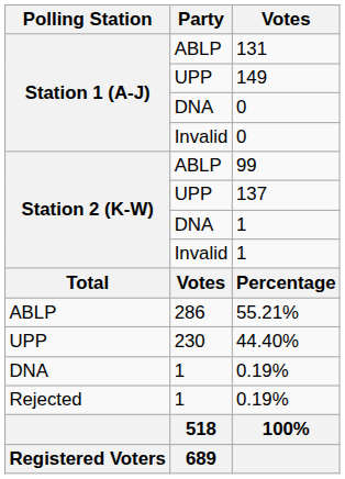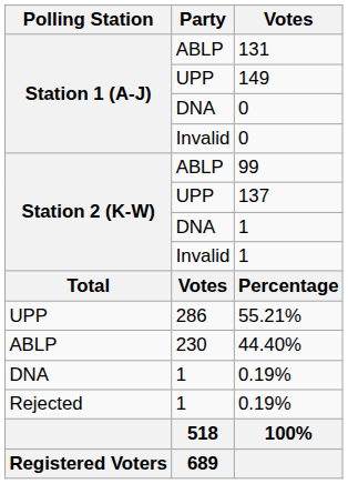 <table class="wikitable">
 <tr>
 <th>Polling Station</th>
 <th>Party</th>
 <th>Votes</th>
 </tr>
 <tr>
 <th rowspan="4">Station 1 (A-J)</th>
 <td>ABLP</td>
 <td>131</td>
 </tr>
 <tr>
 <td>UPP</td>
 <td>149</td>
 </tr>
 <tr>
 <td>DNA</td>
 <td>0</td>
 </tr>
 <tr>
 <td>Invalid</td>
 <td>0</td>
 </tr>
 <tr>
 <th rowspan="4">Station 2 (K-W)</th>
 <td>ABLP</td>
 <td>99</td>
 </tr>
 <tr>
 <td>UPP</td>
 <td>137</td>
 </tr>
 <tr>
 <td>DNA</td>
 <td>1</td>
 </tr>
 <tr>
 <td>Invalid</td>
 <td>1</td>
 </tr>
 <tr>
 <th>Total</th>
 <th>Votes</th>
 <th>Percentage</th>
 </tr>
 <tr>
-<td>ABLP</td>
+<td>UPP</td>
 <td>286</td>
 <td>55.21%</td>
 </tr>
 <tr>
-<td>UPP</td>
+<td>ABLP</td>
 <td>230</td>
 <td>44.40%</td>
 </tr>
 <tr>
 <td>DNA</td>
 <td>1</td>
 <td>0.19%</td>
 </tr>
 <tr>
 <td>Rejected</td>
 <td>1</td>
 <td>0.19%</td>
 </tr>
 <tr>
 <th></th>
 <th>518</th>
 <th>100%</th>
 </tr>
 <tr>
 <th>Registered Voters</th>
 <th>689</th>
 <th></th>
 </tr>
 </table>
